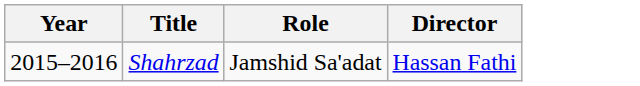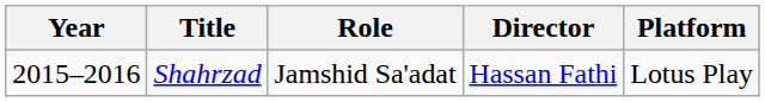 <table class="wikitable sortable">
 <tr>
 <th>Year</th>
 <th>Title</th>
 <th>Role</th>
 <th>Director</th>
+<th>Platform</th>
 </tr>
 <tr>
 <td>2015–2016</td>
 <td><em><a href='#'>Shahrzad</a></em></td>
 <td>Jamshid Sa'adat</td>
 <td><a href='#'>Hassan Fathi</a></td>
+<td>Lotus Play</td>
 </tr>
 </table>
